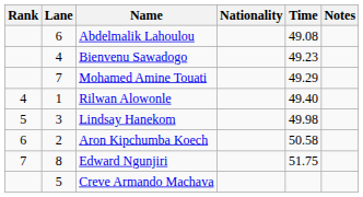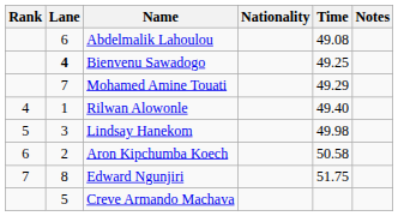 <table class="wikitable sortable" style="text-align:center">
 <tr>
 <th>Rank</th>
 <th>Lane</th>
 <th>Name</th>
 <th>Nationality</th>
 <th>Time</th>
 <th>Notes</th>
 </tr>
 <tr>
 <td></td>
 <td>6</td>
 <td align=left><a href='#'>Abdelmalik Lahoulou</a></td>
 <td align=left></td>
 <td>49.08</td>
 <td></td>
 </tr>
 <tr>
 <td></td>
-<td>4</td>
+<td><strong>4</strong></td>
 <td align=left><a href='#'>Bienvenu Sawadogo</a></td>
 <td align=left></td>
-<td>49.23</td>
+<td>49.25</td>
 <td></td>
 </tr>
 <tr>
 <td></td>
 <td>7</td>
 <td align=left><a href='#'>Mohamed Amine Touati</a></td>
 <td align=left></td>
 <td>49.29</td>
 <td></td>
 </tr>
 <tr>
 <td>4</td>
 <td>1</td>
 <td align=left><a href='#'>Rilwan Alowonle</a></td>
 <td align=left></td>
 <td>49.40</td>
 <td></td>
 </tr>
 <tr>
 <td>5</td>
 <td>3</td>
 <td align=left><a href='#'>Lindsay Hanekom</a></td>
 <td align=left></td>
 <td>49.98</td>
 <td></td>
 </tr>
 <tr>
 <td>6</td>
 <td>2</td>
 <td align=left><a href='#'>Aron Kipchumba Koech</a></td>
 <td align=left></td>
 <td>50.58</td>
 <td></td>
 </tr>
 <tr>
 <td>7</td>
 <td>8</td>
 <td align=left><a href='#'>Edward Ngunjiri</a></td>
 <td align=left></td>
 <td>51.75</td>
 <td></td>
 </tr>
 <tr>
 <td></td>
 <td>5</td>
 <td align=left><a href='#'>Creve Armando Machava</a></td>
 <td align=left></td>
 <td></td>
 <td></td>
 </tr>
 </table>
